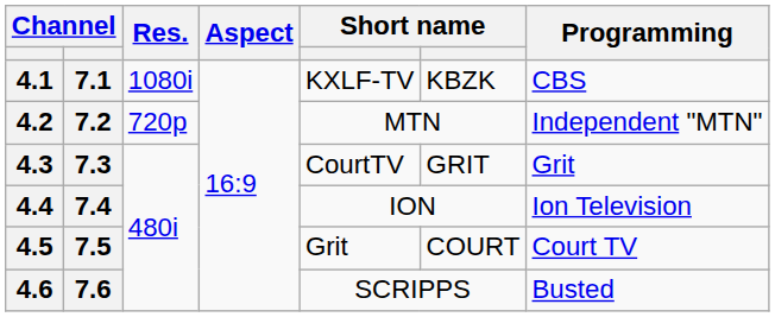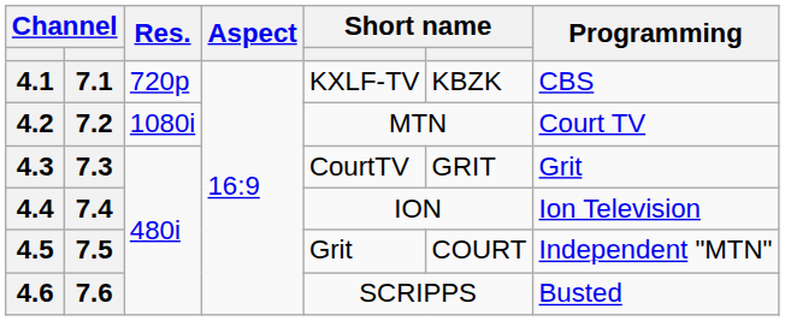 <table class="wikitable">
 <tr>
 <th scope = "col" colspan="2"><a href='#'>Channel</a></th>
 <th scope = "col" rowspan="2"><a href='#'>Res.</a></th>
 <th scope = "col" rowspan="2"><a href='#'>Aspect</a></th>
 <th scope = "col" colspan="2">Short name</th>
 <th scope = "col" rowspan="2">Programming</th>
 </tr>
 <tr>
 <th scope = "col"></th>
 <th scope = "col"></th>
 <th scope = "col"></th>
 <th scope = "col"></th>
 </tr>
 <tr>
 <th scope = "row">4.1</th>
 <th>7.1</th>
-<td><a href='#'>1080i</a></td>
+<td><a href='#'>720p</a></td>
 <td rowspan="6"><a href='#'>16:9</a></td>
 <td>KXLF-TV</td>
 <td>KBZK</td>
 <td><a href='#'>CBS</a></td>
 </tr>
 <tr>
 <th scope = "row">4.2</th>
 <th>7.2</th>
-<td><a href='#'>720p</a></td>
+<td><a href='#'>1080i</a></td>
 <td colspan="2"; align="center">MTN</td>
-<td><a href='#'>Independent</a> "MTN"</td>
+<td><a href='#'>Court TV</a></td>
 </tr>
 <tr>
 <th scope = "row">4.3</th>
 <th>7.3</th>
 <td rowspan="4"><a href='#'>480i</a></td>
 <td>CourtTV</td>
 <td>GRIT</td>
 <td><a href='#'>Grit</a></td>
 </tr>
 <tr>
 <th scope = "row">4.4</th>
 <th>7.4</th>
 <td colspan="2"; align="center">ION</td>
 <td><a href='#'>Ion Television</a></td>
 </tr>
 <tr>
 <th scope = "row">4.5</th>
 <th>7.5</th>
 <td>Grit</td>
 <td>COURT</td>
-<td><a href='#'>Court TV</a></td>
+<td><a href='#'>Independent</a> "MTN"</td>
 </tr>
 <tr>
 <th scope = "row">4.6</th>
 <th>7.6</th>
 <td colspan="2"; align="center">SCRIPPS</td>
 <td><a href='#'>Busted</a></td>
 </tr>
 </table>
